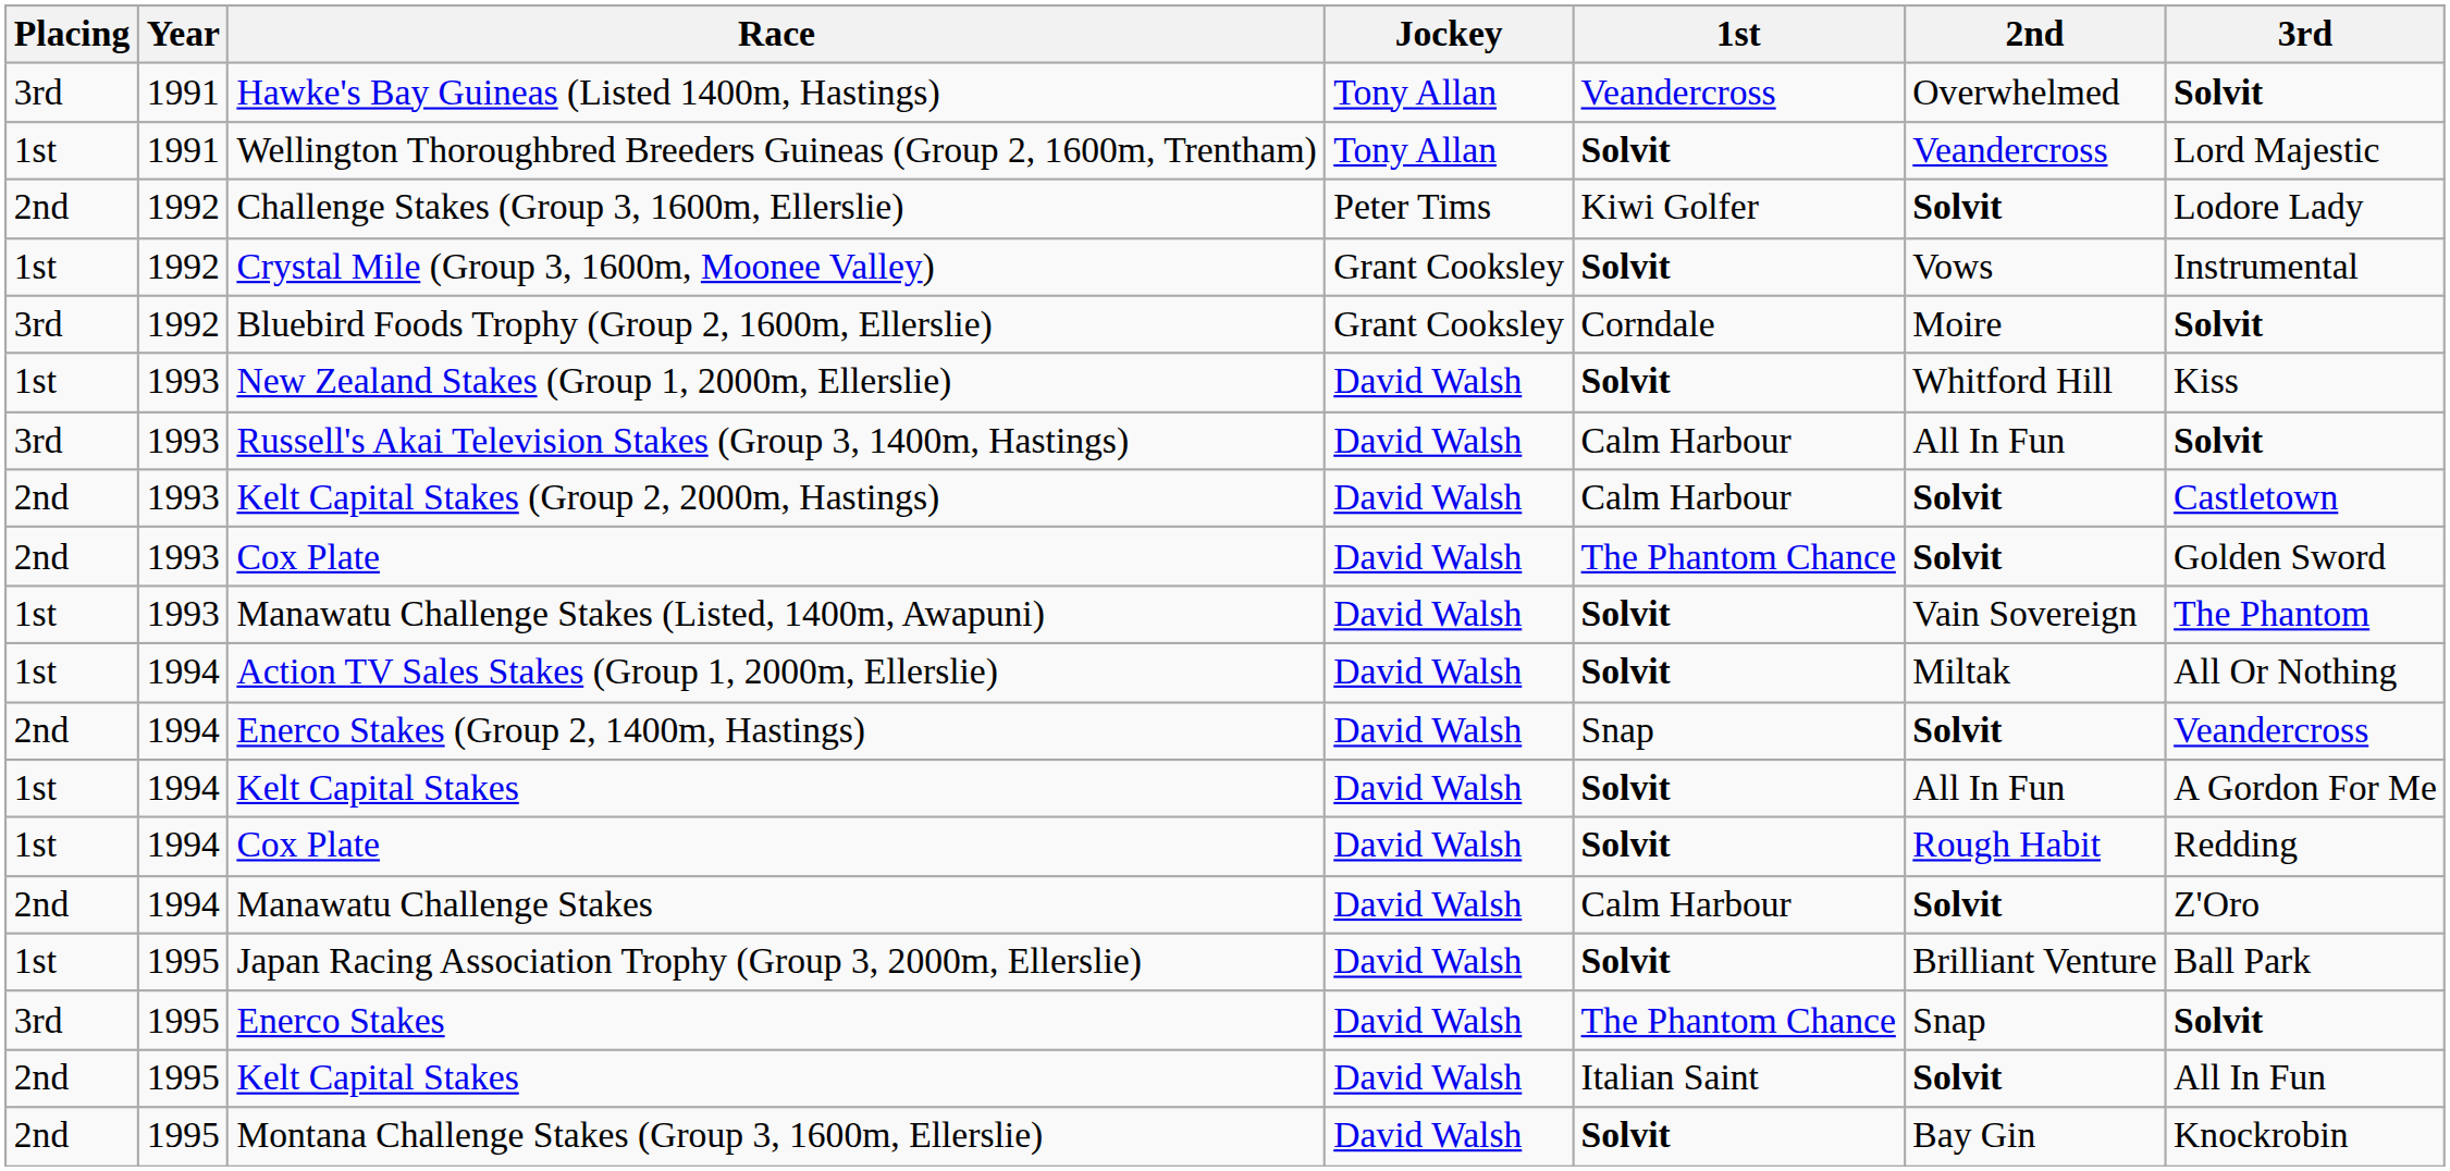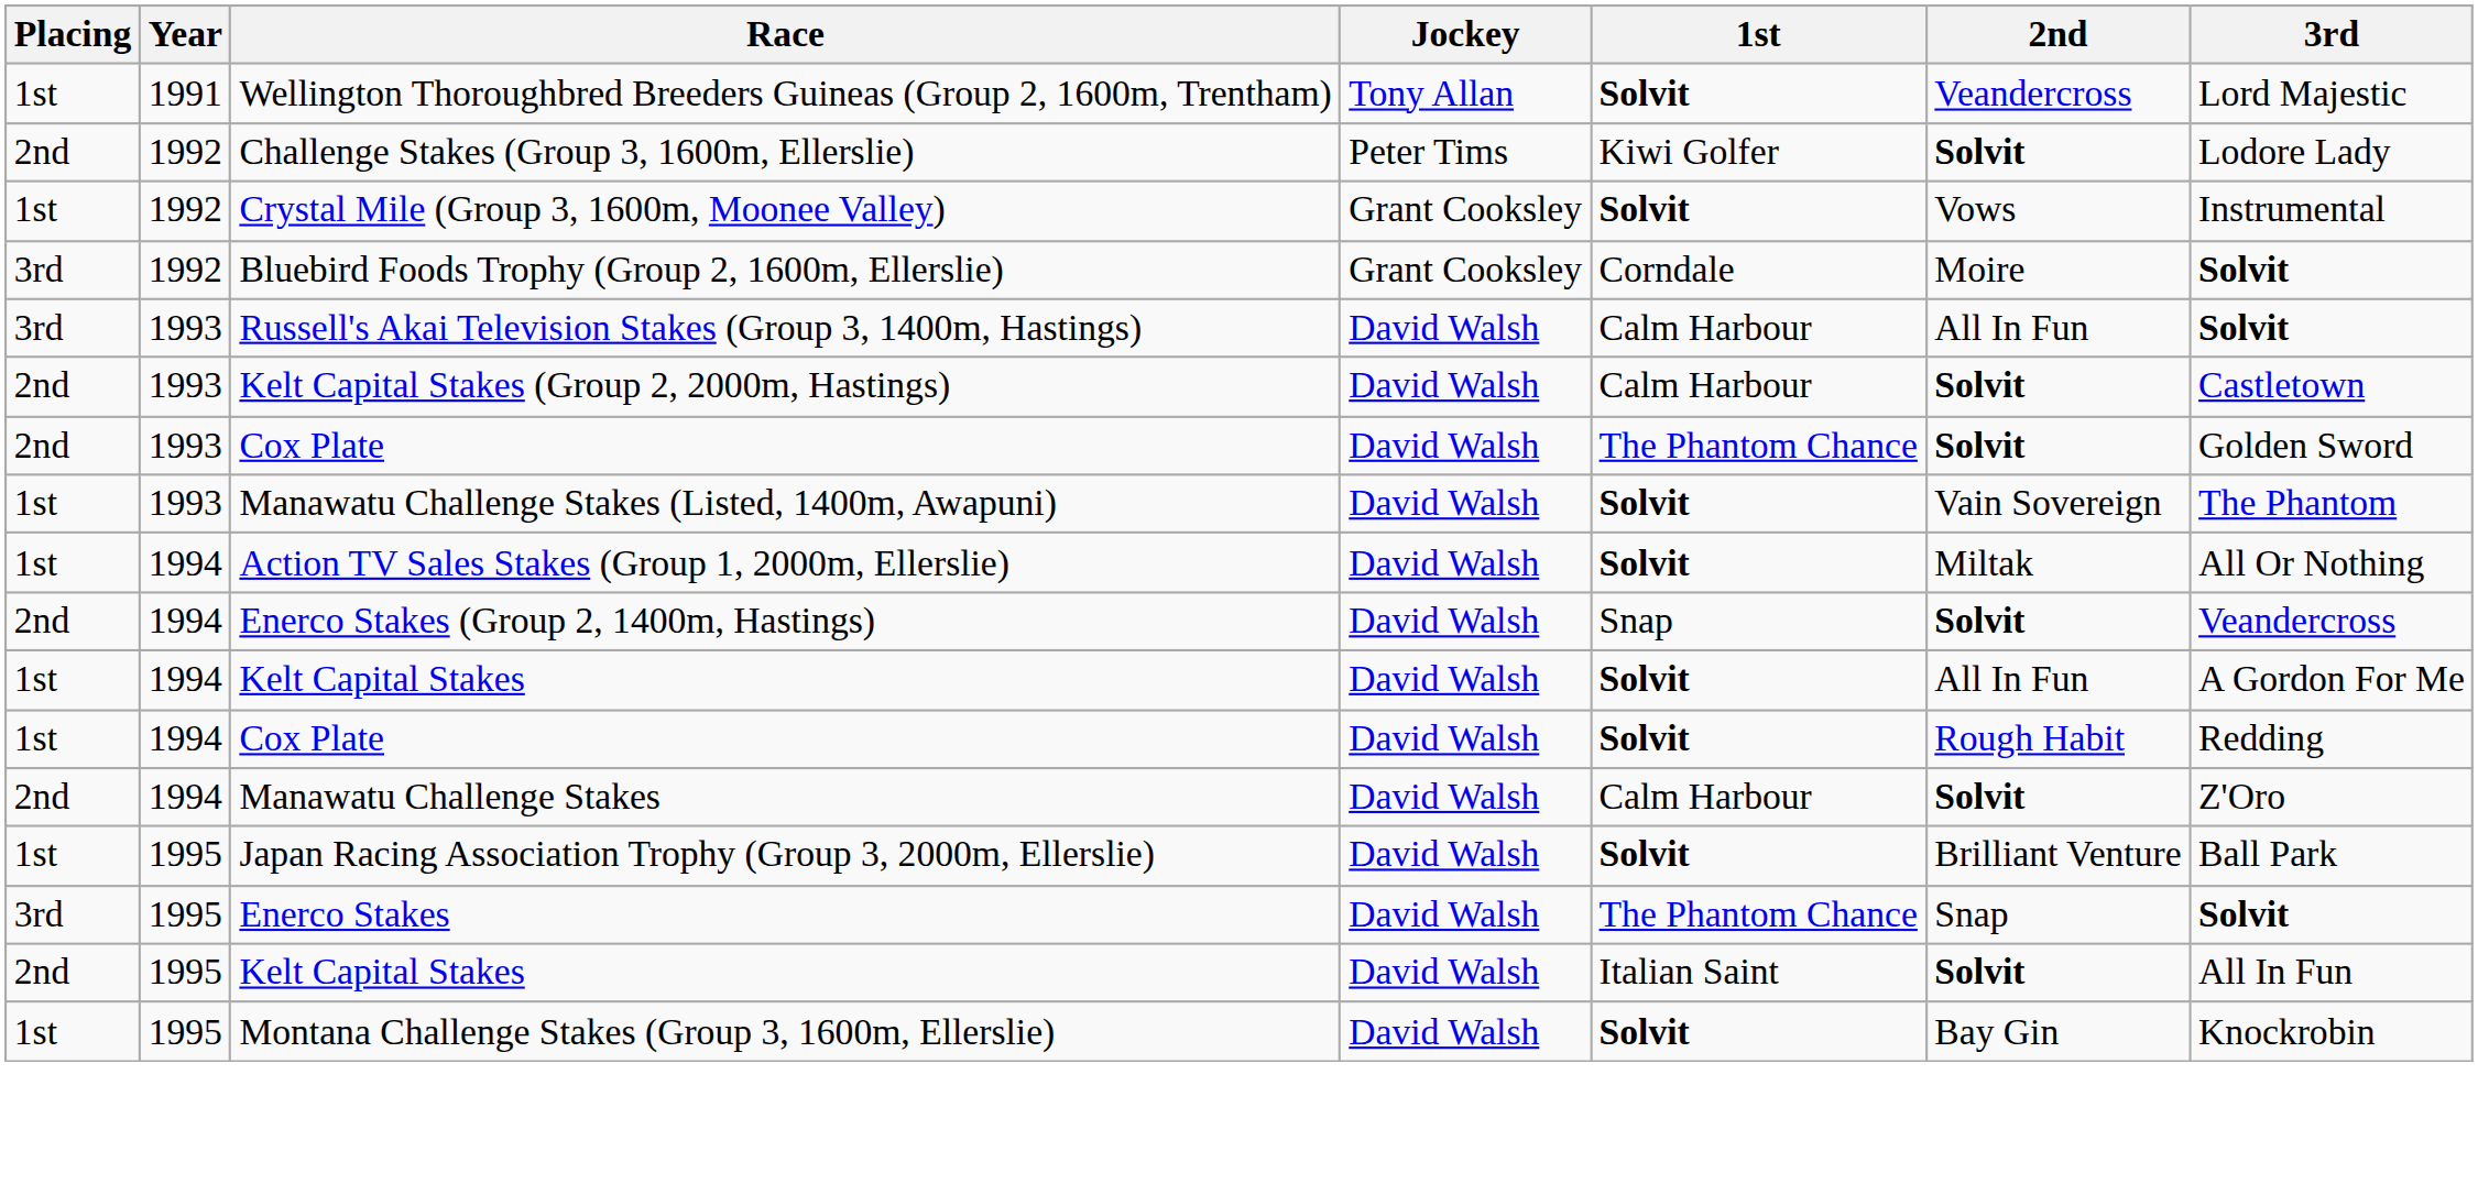 <table class="sortable wikitable">
 <tr>
 <th>Placing</th>
 <th>Year</th>
 <th>Race</th>
 <th>Jockey</th>
 <th>1st</th>
 <th>2nd</th>
 <th>3rd</th>
-</tr>
-<tr>
-<td>3rd</td>
-<td>1991</td>
-<td><a href='#'>Hawke's Bay Guineas</a> (Listed 1400m, Hastings)</td>
-<td><a href='#'>Tony Allan</a></td>
-<td><a href='#'>Veandercross</a></td>
-<td>Overwhelmed</td>
-<td><strong>Solvit</strong></td>
 </tr>
 <tr>
 <td>1st</td>
 <td>1991</td>
 <td>Wellington Thoroughbred Breeders Guineas (Group 2, 1600m, Trentham)</td>
 <td><a href='#'>Tony Allan</a></td>
 <td><strong>Solvit</strong></td>
 <td><a href='#'>Veandercross</a></td>
 <td>Lord Majestic</td>
 </tr>
 <tr>
 <td>2nd</td>
 <td>1992</td>
 <td>Challenge Stakes (Group 3, 1600m, Ellerslie)</td>
 <td>Peter Tims</td>
 <td>Kiwi Golfer</td>
 <td><strong>Solvit</strong></td>
 <td>Lodore Lady</td>
 </tr>
 <tr>
 <td>1st</td>
 <td>1992</td>
 <td><a href='#'>Crystal Mile</a> (Group 3, 1600m, <a href='#'>Moonee Valley</a>)</td>
 <td>Grant Cooksley</td>
 <td><strong>Solvit</strong></td>
 <td>Vows</td>
 <td>Instrumental</td>
 </tr>
 <tr>
 <td>3rd</td>
 <td>1992</td>
 <td>Bluebird Foods Trophy (Group 2, 1600m, Ellerslie)</td>
 <td>Grant Cooksley</td>
 <td>Corndale</td>
 <td>Moire</td>
 <td><strong>Solvit</strong></td>
-</tr>
-<tr>
-<td>1st</td>
-<td>1993</td>
-<td><a href='#'>New Zealand Stakes</a> (Group 1, 2000m, Ellerslie)</td>
-<td><a href='#'>David Walsh</a></td>
-<td><strong>Solvit</strong></td>
-<td>Whitford Hill</td>
-<td>Kiss</td>
 </tr>
 <tr>
 <td>3rd</td>
 <td>1993</td>
 <td><a href='#'>Russell's Akai Television Stakes</a> (Group 3, 1400m, Hastings)</td>
 <td><a href='#'>David Walsh</a></td>
 <td>Calm Harbour</td>
 <td>All In Fun</td>
 <td><strong>Solvit</strong></td>
 </tr>
 <tr>
 <td>2nd</td>
 <td>1993</td>
 <td><a href='#'>Kelt Capital Stakes</a> (Group 2, 2000m, Hastings)</td>
 <td><a href='#'>David Walsh</a></td>
 <td>Calm Harbour</td>
 <td><strong>Solvit</strong></td>
 <td><a href='#'>Castletown</a></td>
 </tr>
 <tr>
 <td>2nd</td>
 <td>1993</td>
 <td><a href='#'>Cox Plate</a></td>
 <td><a href='#'>David Walsh</a></td>
 <td><a href='#'>The Phantom Chance</a></td>
 <td><strong>Solvit</strong></td>
 <td>Golden Sword</td>
 </tr>
 <tr>
 <td>1st</td>
 <td>1993</td>
 <td>Manawatu Challenge Stakes (Listed, 1400m, Awapuni)</td>
 <td><a href='#'>David Walsh</a></td>
 <td><strong>Solvit</strong></td>
 <td>Vain Sovereign</td>
 <td><a href='#'>The Phantom</a></td>
 </tr>
 <tr>
 <td>1st</td>
 <td>1994</td>
 <td><a href='#'>Action TV Sales Stakes</a> (Group 1, 2000m, Ellerslie)</td>
 <td><a href='#'>David Walsh</a></td>
 <td><strong>Solvit</strong></td>
 <td>Miltak</td>
 <td>All Or Nothing</td>
 </tr>
 <tr>
 <td>2nd</td>
 <td>1994</td>
 <td><a href='#'>Enerco Stakes</a> (Group 2, 1400m, Hastings)</td>
 <td><a href='#'>David Walsh</a></td>
 <td>Snap</td>
 <td><strong>Solvit</strong></td>
 <td><a href='#'>Veandercross</a></td>
 </tr>
 <tr>
 <td>1st</td>
 <td>1994</td>
 <td><a href='#'>Kelt Capital Stakes</a></td>
 <td><a href='#'>David Walsh</a></td>
 <td><strong>Solvit</strong></td>
 <td>All In Fun</td>
 <td>A Gordon For Me</td>
 </tr>
 <tr>
 <td>1st</td>
 <td>1994</td>
 <td><a href='#'>Cox Plate</a></td>
 <td><a href='#'>David Walsh</a></td>
 <td><strong>Solvit</strong></td>
 <td><a href='#'>Rough Habit</a></td>
 <td>Redding</td>
 </tr>
 <tr>
 <td>2nd</td>
 <td>1994</td>
 <td>Manawatu Challenge Stakes</td>
 <td><a href='#'>David Walsh</a></td>
 <td>Calm Harbour</td>
 <td><strong>Solvit</strong></td>
 <td>Z'Oro</td>
 </tr>
 <tr>
 <td>1st</td>
 <td>1995</td>
 <td>Japan Racing Association Trophy (Group 3, 2000m, Ellerslie)</td>
 <td><a href='#'>David Walsh</a></td>
 <td><strong>Solvit</strong></td>
 <td>Brilliant Venture</td>
 <td>Ball Park</td>
 </tr>
 <tr>
 <td>3rd</td>
 <td>1995</td>
 <td><a href='#'>Enerco Stakes</a></td>
 <td><a href='#'>David Walsh</a></td>
 <td><a href='#'>The Phantom Chance</a></td>
 <td>Snap</td>
 <td><strong>Solvit</strong></td>
 </tr>
 <tr>
 <td>2nd</td>
 <td>1995</td>
 <td><a href='#'>Kelt Capital Stakes</a></td>
 <td><a href='#'>David Walsh</a></td>
 <td>Italian Saint</td>
 <td><strong>Solvit</strong></td>
 <td>All In Fun</td>
 </tr>
 <tr>
-<td>2nd</td>
+<td>1st</td>
 <td>1995</td>
 <td>Montana Challenge Stakes (Group 3, 1600m, Ellerslie)</td>
 <td><a href='#'>David Walsh</a></td>
 <td><strong>Solvit</strong></td>
 <td>Bay Gin</td>
 <td>Knockrobin</td>
 </tr>
 <tr>
 </tr>
 </table>
